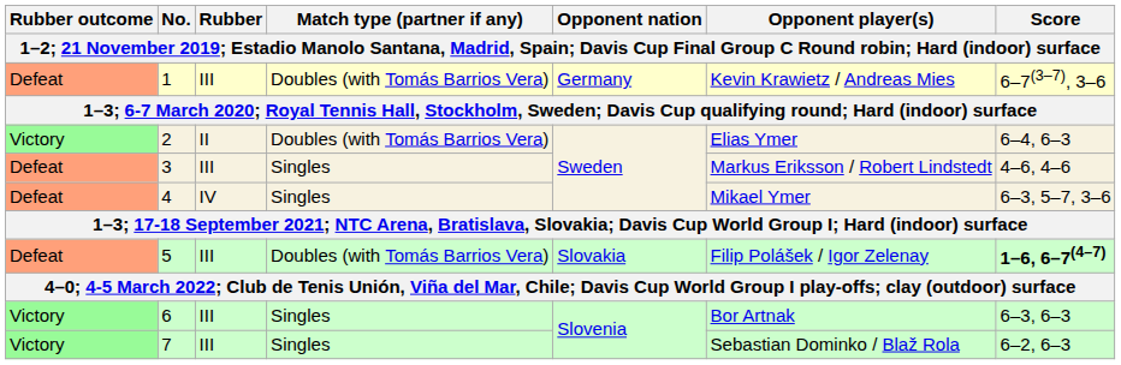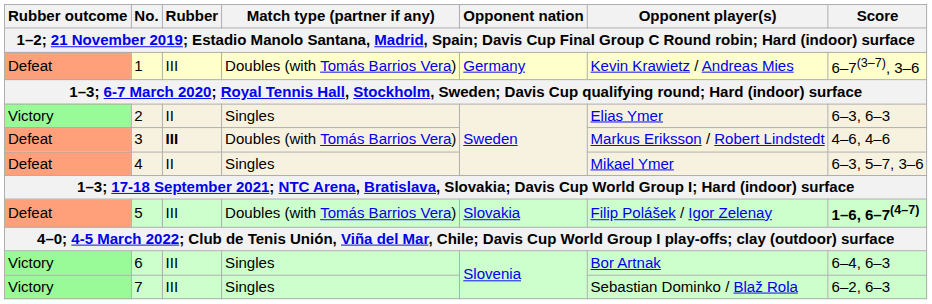 <table class=wikitable>
 <tr>
 <th>Rubber outcome</th>
 <th>No.</th>
 <th>Rubber</th>
 <th>Match type (partner if any)</th>
 <th>Opponent nation</th>
 <th>Opponent player(s)</th>
 <th>Score</th>
 </tr>
 <tr>
 <th colspan=7>1–2; <a href='#'>21 November 2019</a>; Estadio Manolo Santana, <a href='#'>Madrid</a>, Spain; Davis Cup Final Group C Round robin; Hard (indoor) surface</th>
 </tr>
 <tr bgcolor=#FFFFCC>
 <td bgcolor=FFA07A>Defeat</td>
 <td>1</td>
 <td>III</td>
 <td>Doubles (with <a href='#'>Tomás Barrios Vera</a>)</td>
 <td> <a href='#'>Germany</a></td>
 <td><a href='#'>Kevin Krawietz</a> / <a href='#'>Andreas Mies</a></td>
 <td>6–7<sup>(3–7)</sup>, 3–6</td>
 </tr>
 <tr>
 <th colspan=7>1–3; <a href='#'>6-7 March 2020</a>; <a href='#'>Royal Tennis Hall</a>, <a href='#'>Stockholm</a>, Sweden; Davis Cup qualifying round; Hard (indoor) surface</th>
 </tr>
 <tr bgcolor=#F7F2E0>
 <td bgcolor=98FB98>Victory</td>
 <td>2</td>
 <td>II</td>
-<td>Doubles (with <a href='#'>Tomás Barrios Vera</a>)</td>
+<td>Singles</td>
 <td rowspan=3> <a href='#'>Sweden</a></td>
 <td><a href='#'>Elias Ymer</a></td>
-<td>6–4, 6–3</td>
+<td>6–3, 6–3</td>
 </tr>
 <tr bgcolor=#F7F2E0>
 <td bgcolor=FFA07A>Defeat</td>
 <td>3</td>
-<td>III</td>
-<td>Singles</td>
+<td><strong>III</strong></td>
+<td>Doubles (with <a href='#'>Tomás Barrios Vera</a>)</td>
 <td><a href='#'>Markus Eriksson</a> / <a href='#'>Robert Lindstedt</a></td>
 <td>4–6, 4–6</td>
 </tr>
 <tr bgcolor=#F7F2E0>
 <td bgcolor=FFA07A>Defeat</td>
 <td>4</td>
-<td>IV</td>
+<td>II</td>
 <td>Singles</td>
 <td><a href='#'>Mikael Ymer</a></td>
 <td>6–3, 5–7, 3–6</td>
 </tr>
 <tr>
 <th colspan=7>1–3; <a href='#'>17-18 September 2021</a>; <a href='#'>NTC Arena</a>, <a href='#'>Bratislava</a>, Slovakia; Davis Cup World Group I; Hard (indoor) surface</th>
 </tr>
 <tr bgcolor=#CCFFCC>
 <td bgcolor=FFA07A>Defeat</td>
 <td>5</td>
 <td>III</td>
 <td>Doubles (with <a href='#'>Tomás Barrios Vera</a>)</td>
 <td> <a href='#'>Slovakia</a></td>
 <td><a href='#'>Filip Polášek</a> / <a href='#'>Igor Zelenay</a></td>
 <td><strong>1–6, 6–7<sup>(4–7)</sup></strong></td>
 </tr>
 <tr>
 <th colspan=7>4–0; <a href='#'>4-5 March 2022</a>; Club de Tenis Unión, <a href='#'>Viña del Mar</a>, Chile; Davis Cup World Group I play-offs; clay (outdoor) surface</th>
 </tr>
 <tr bgcolor=#CCFFCC>
 <td bgcolor=98FB98>Victory</td>
 <td>6</td>
 <td>III</td>
 <td>Singles</td>
 <td rowspan=2> <a href='#'>Slovenia</a></td>
 <td><a href='#'>Bor Artnak</a></td>
-<td>6–3, 6–3</td>
+<td>6–4, 6–3</td>
 </tr>
 <tr bgcolor=#CCFFCC>
 <td bgcolor=98FB98>Victory</td>
 <td>7</td>
 <td>III</td>
 <td>Singles</td>
 <td>Sebastian Dominko / <a href='#'>Blaž Rola</a></td>
 <td>6–2, 6–3</td>
 </tr>
 </table>
